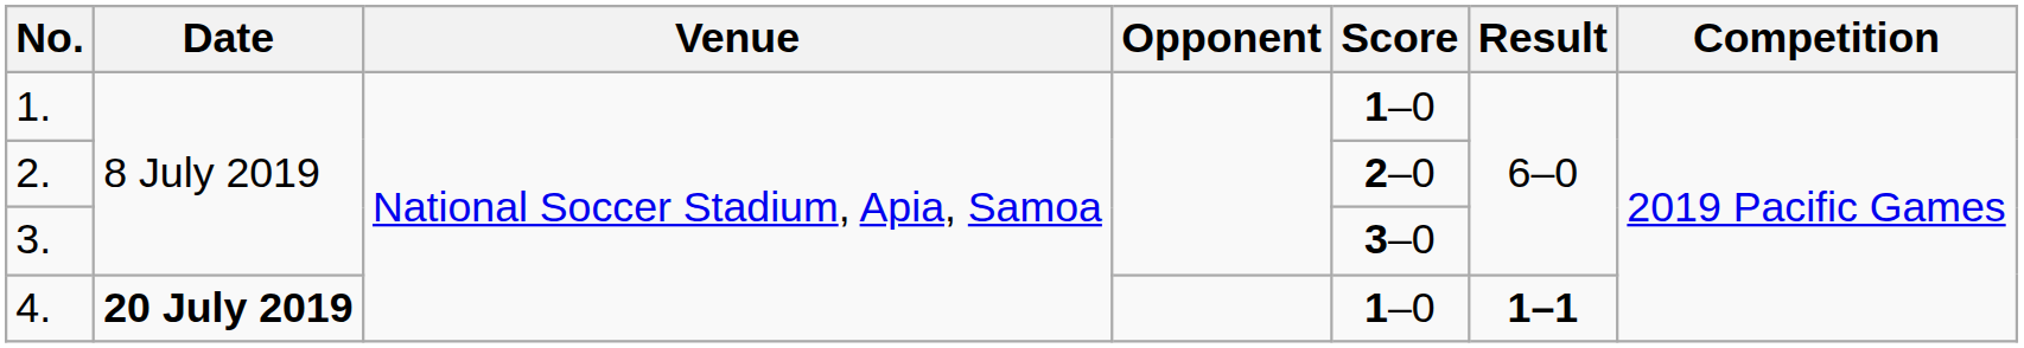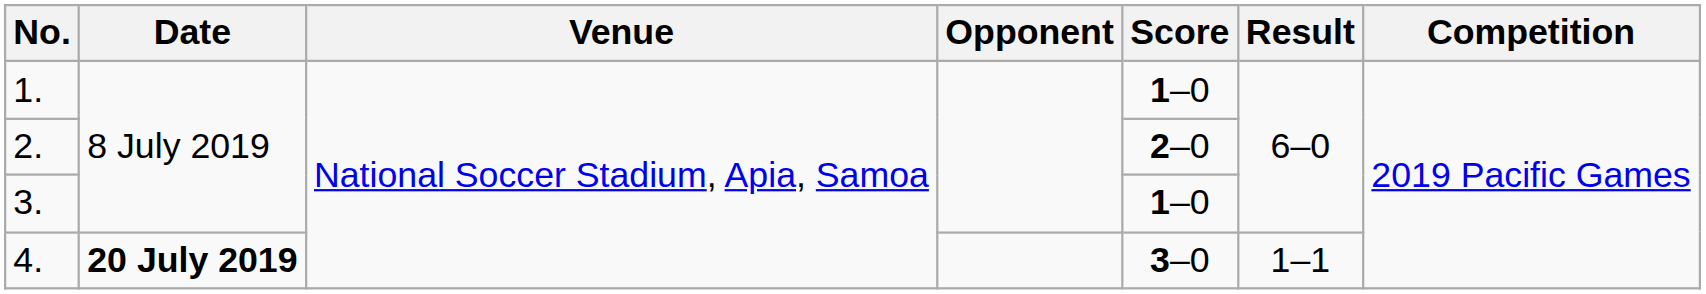 <table class="wikitable" style="font-size:100%;">
 <tr>
 <th>No.</th>
 <th>Date</th>
 <th>Venue</th>
 <th>Opponent</th>
 <th>Score</th>
 <th>Result</th>
 <th>Competition</th>
 </tr>
 <tr>
 <td>1.</td>
 <td rowspan="3">8 July 2019</td>
 <td rowspan="4"><a href='#'>National Soccer Stadium</a>, <a href='#'>Apia</a>, <a href='#'>Samoa</a></td>
 <td rowspan="3"></td>
 <td align=center><strong>1</strong>–0</td>
 <td rowspan="3" style="text-align:center">6–0</td>
 <td rowspan="4"><a href='#'>2019 Pacific Games</a></td>
 </tr>
 <tr>
 <td>2.</td>
 <td align=center><strong>2</strong>–0</td>
 </tr>
 <tr>
 <td>3.</td>
-<td align=center><strong>3</strong>–0</td>
+<td align=center><strong>1</strong>–0</td>
 </tr>
 <tr>
 <td>4.</td>
 <td><strong>20 July 2019</strong></td>
 <td></td>
-<td align=center><strong>1</strong>–0</td>
-<td style="text-align:center"><strong>1–1 </strong></td>
+<td align=center><strong>3</strong>–0</td>
+<td style="text-align:center">1–1 </td>
 </tr>
 </table>
